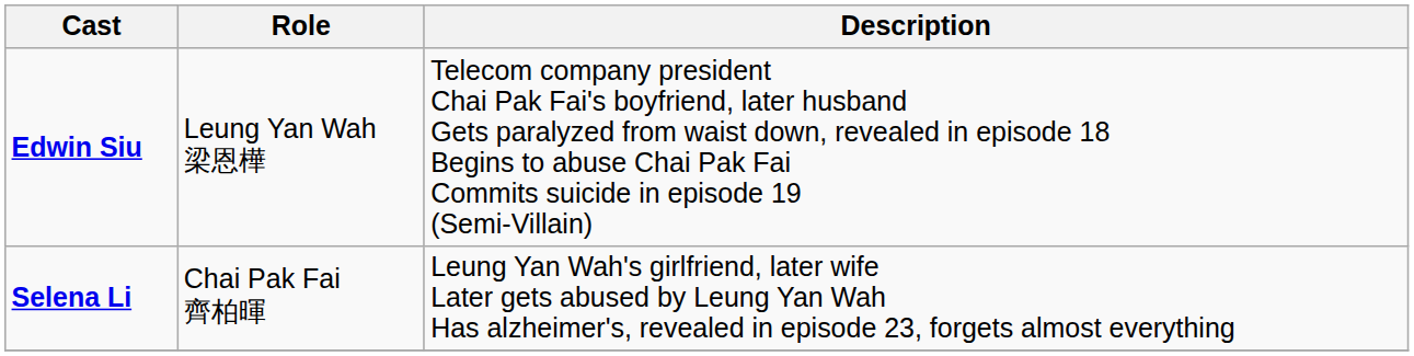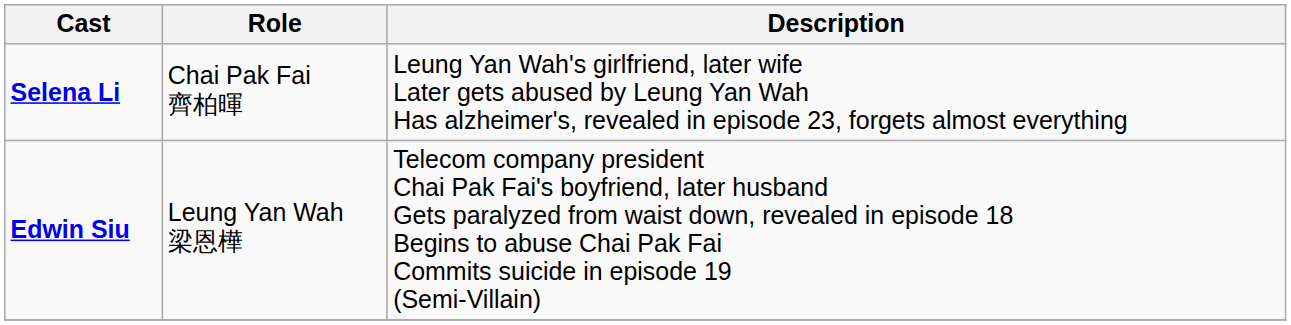 <table class="wikitable" width="65%">
 <tr>
 <th>Cast</th>
 <th>Role</th>
 <th>Description</th>
 </tr>
 <tr>
+<td><strong><a href='#'>Selena Li</a></strong></td>
+<td>Chai Pak Fai<br>齊柏暉</td>
+<td>Leung Yan Wah's girlfriend, later wife<br>Later gets abused by Leung Yan Wah<br>Has alzheimer's, revealed in episode 23, forgets almost everything</td>
+</tr>
+<tr>
 <td><strong><a href='#'>Edwin Siu</a></strong></td>
 <td>Leung Yan Wah<br>梁恩樺</td>
 <td>Telecom company president<br>Chai Pak Fai's boyfriend, later husband<br>Gets paralyzed from waist down, revealed in episode 18<br>Begins to abuse Chai Pak Fai<br>Commits suicide in episode 19<br>(Semi-Villain)</td>
 </tr>
 <tr>
-<td><strong><a href='#'>Selena Li</a></strong></td>
-<td>Chai Pak Fai<br>齊柏暉</td>
-<td>Leung Yan Wah's girlfriend, later wife<br>Later gets abused by Leung Yan Wah<br>Has alzheimer's, revealed in episode 23, forgets almost everything</td>
-</tr>
-<tr>
 </tr>
 </table>
